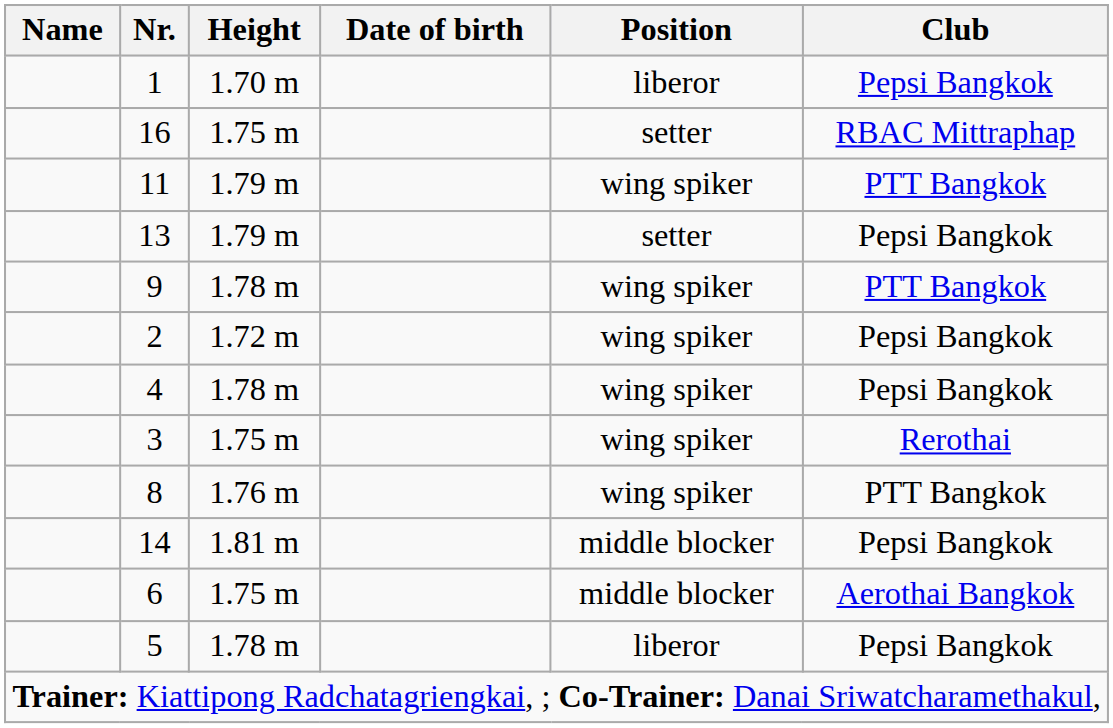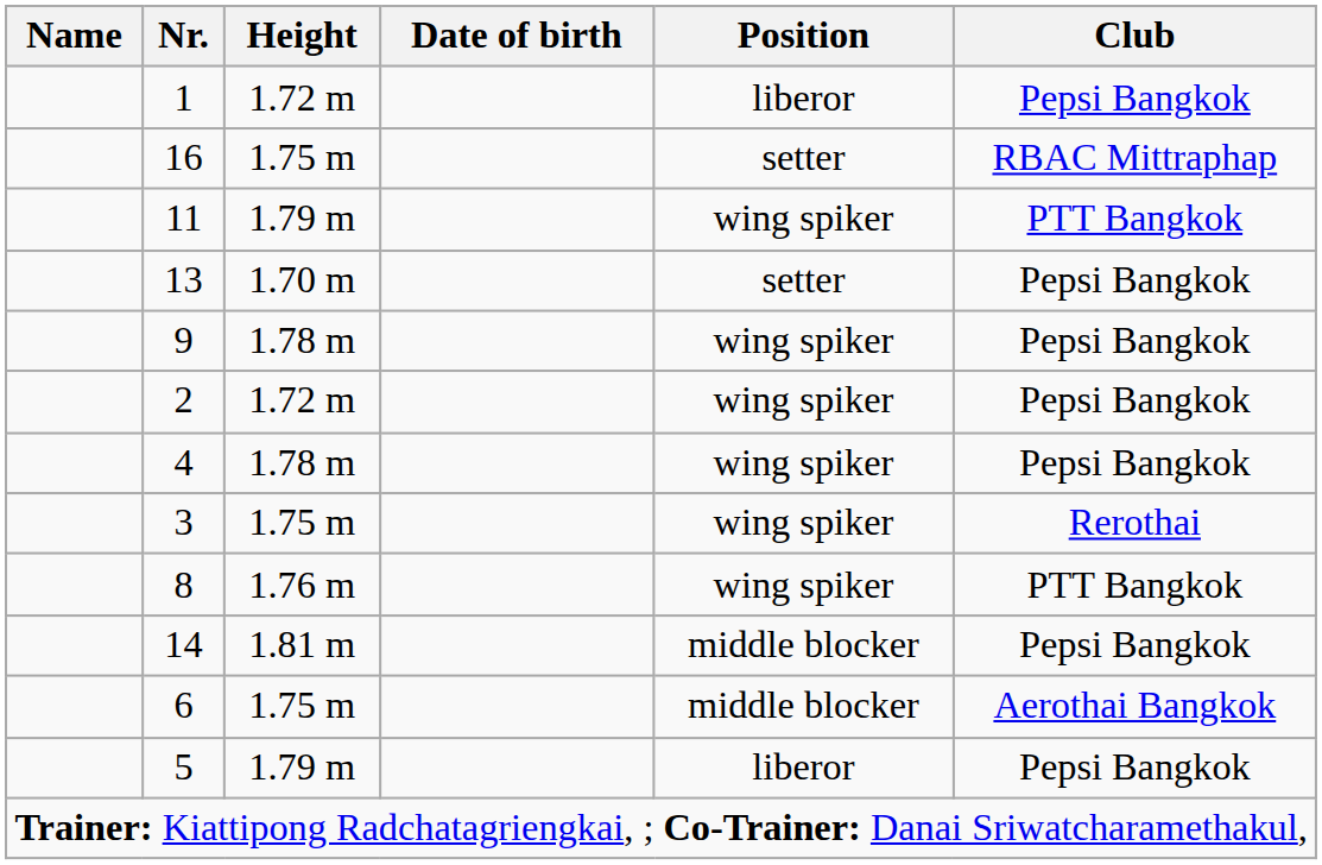 <table class="wikitable sortable" style="margin-bottom:0">
 <tr style="text-align:center; background:lavender;">
 <th>Name</th>
 <th>Nr.</th>
 <th>Height</th>
 <th>Date of birth</th>
 <th>Position</th>
 <th>Club</th>
 </tr>
 <tr style="text-align:center;">
 <td align="left"></td>
 <td>1</td>
-<td>1.70 m</td>
+<td>1.72 m</td>
 <td></td>
 <td>liberor</td>
 <td><a href='#'>Pepsi Bangkok</a></td>
 </tr>
 <tr style="text-align:center;">
 <td align="left"></td>
 <td>16</td>
 <td>1.75 m</td>
 <td></td>
 <td>setter</td>
 <td><a href='#'>RBAC Mittraphap</a></td>
 </tr>
 <tr style="text-align:center;">
 <td align="left"></td>
 <td>11</td>
 <td>1.79 m</td>
 <td></td>
 <td>wing spiker</td>
 <td><a href='#'>PTT Bangkok</a></td>
 </tr>
 <tr style="text-align:center;">
 <td align="left"></td>
 <td>13</td>
-<td>1.79 m</td>
+<td>1.70 m</td>
 <td></td>
 <td>setter</td>
 <td>Pepsi Bangkok</td>
 </tr>
 <tr style="text-align:center;">
 <td align="left"></td>
 <td>9</td>
 <td>1.78 m</td>
 <td></td>
 <td>wing spiker</td>
-<td><a href='#'>PTT Bangkok</a></td>
+<td>Pepsi Bangkok</td>
 </tr>
 <tr style="text-align:center;">
 <td align="left"></td>
 <td>2</td>
 <td>1.72 m</td>
 <td></td>
 <td>wing spiker</td>
 <td>Pepsi Bangkok</td>
 </tr>
 <tr style="text-align:center;">
 <td align="left"></td>
 <td>4</td>
 <td>1.78 m</td>
 <td></td>
 <td>wing spiker</td>
 <td>Pepsi Bangkok</td>
 </tr>
 <tr style="text-align:center;">
 <td align="left"></td>
 <td>3</td>
 <td>1.75 m</td>
 <td></td>
 <td>wing spiker</td>
 <td><a href='#'>Rerothai</a></td>
 </tr>
 <tr style="text-align:center;">
 <td align="left"></td>
 <td>8</td>
 <td>1.76 m</td>
 <td></td>
 <td>wing spiker</td>
 <td>PTT Bangkok</td>
 </tr>
 <tr style="text-align:center;">
 <td align="left"></td>
 <td>14</td>
 <td>1.81 m</td>
 <td></td>
 <td>middle blocker</td>
 <td>Pepsi Bangkok</td>
 </tr>
 <tr style="text-align:center;">
 <td align="left"></td>
 <td>6</td>
 <td>1.75 m</td>
 <td></td>
 <td>middle blocker</td>
 <td><a href='#'>Aerothai Bangkok</a></td>
 </tr>
 <tr style="text-align:center;">
 <td align="left"></td>
 <td>5</td>
-<td>1.78 m</td>
+<td>1.79 m</td>
 <td></td>
 <td>liberor</td>
 <td>Pepsi Bangkok</td>
 </tr>
 <tr class="sortbottom">
 <td colspan="6"><strong>Trainer:</strong> <a href='#'>Kiattipong Radchatagriengkai</a>, ; <strong>Co-Trainer:</strong> <a href='#'>Danai Sriwatcharamethakul</a>, </td>
 </tr>
 </table>
